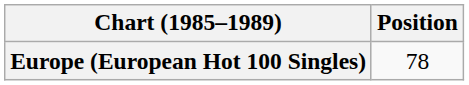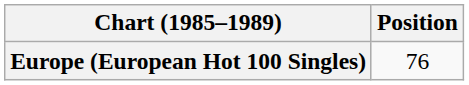 <table class="wikitable plainrowheaders" style="text-align:center">
 <tr>
 <th scope="col">Chart (1985–1989)</th>
 <th scope="col">Position</th>
 </tr>
 <tr>
 <th scope="row">Europe (European Hot 100 Singles)</th>
-<td>78</td>
+<td>76</td>
 </tr>
 </table>
